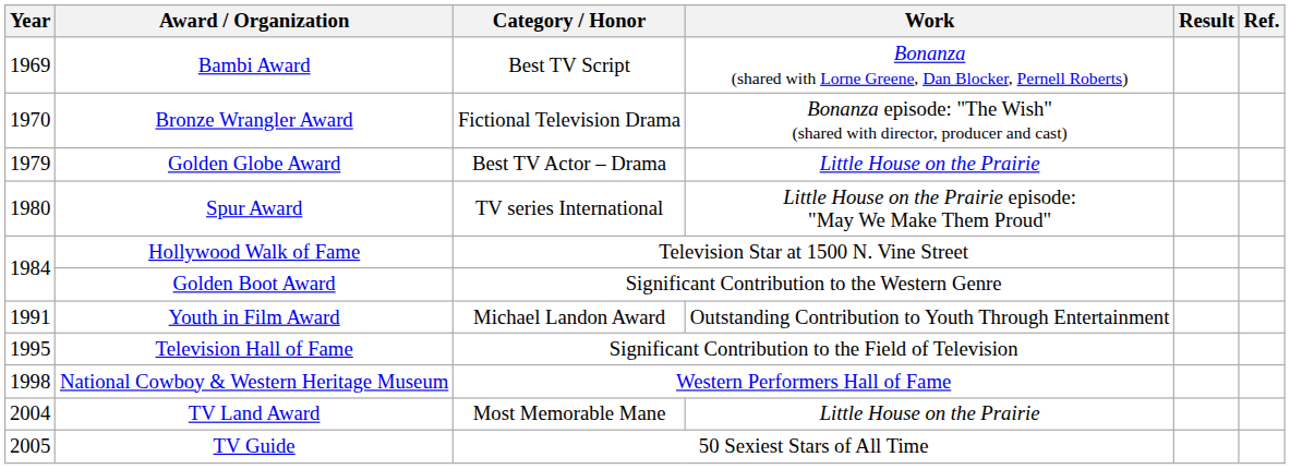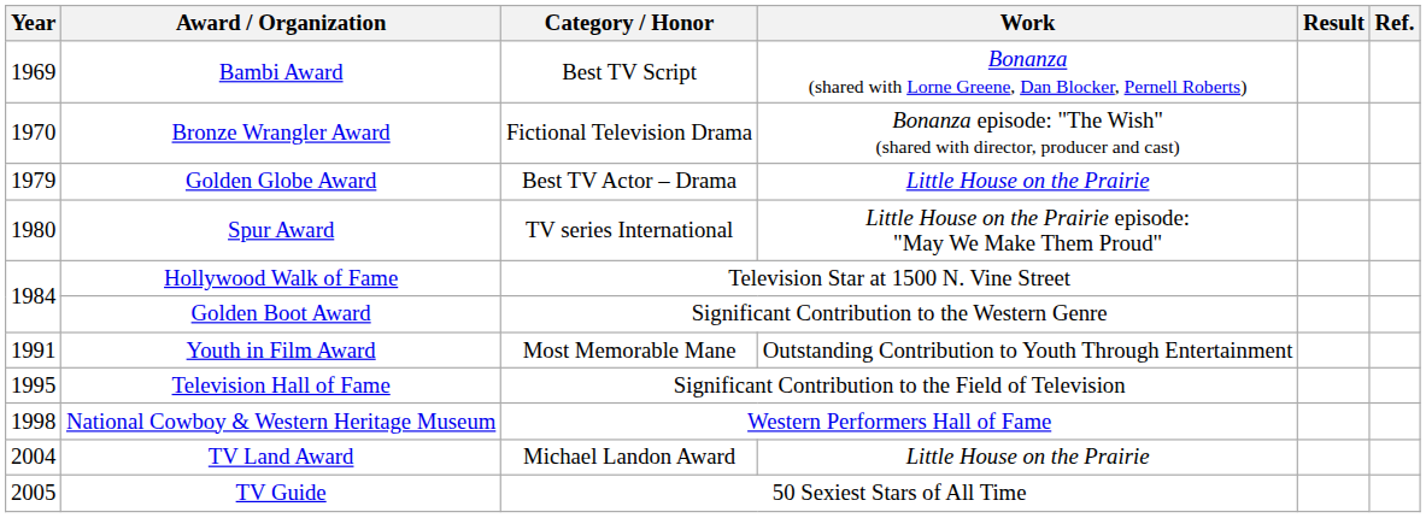 <table class="wikitable" rowspan=5; style="text-align: center; background:#ffffff;">
 <tr>
 <th>Year</th>
 <th>Award / Organization</th>
 <th>Category / Honor</th>
 <th>Work</th>
 <th>Result</th>
 <th>Ref.</th>
 </tr>
 <tr>
 <td>1969</td>
 <td><a href='#'>Bambi Award</a></td>
 <td>Best TV Script</td>
 <td><em><a href='#'>Bonanza</a></em><br><small>(shared with <a href='#'>Lorne Greene</a>, <a href='#'>Dan Blocker</a>, <a href='#'>Pernell Roberts</a>)</small></td>
 <td></td>
 <td></td>
 </tr>
 <tr>
 <td>1970</td>
 <td><a href='#'>Bronze Wrangler Award</a></td>
 <td>Fictional Television Drama</td>
 <td><em>Bonanza</em> episode: "The Wish"<br><small>(shared with director, producer and cast)</small></td>
 <td></td>
 <td></td>
 </tr>
 <tr>
 <td>1979</td>
 <td><a href='#'>Golden Globe Award</a></td>
 <td>Best TV Actor – Drama</td>
 <td><em><a href='#'>Little House on the Prairie</a></em></td>
 <td></td>
 <td></td>
 </tr>
 <tr>
 <td>1980</td>
 <td><a href='#'>Spur Award</a></td>
 <td>TV series International</td>
 <td><em>Little House on the Prairie</em> episode: <br>"May We Make Them Proud"</td>
 <td></td>
 <td></td>
 </tr>
 <tr>
 <td rowspan="2">1984</td>
 <td><a href='#'>Hollywood Walk of Fame</a></td>
 <td colspan=2>Television Star at 1500 N. Vine Street</td>
 <td></td>
 <td></td>
 </tr>
 <tr>
 <td><a href='#'>Golden Boot Award</a></td>
 <td colspan=2>Significant Contribution to the Western Genre</td>
 <td></td>
 <td></td>
 </tr>
 <tr>
 <td>1991</td>
 <td><a href='#'>Youth in Film Award</a></td>
-<td>Michael Landon Award</td>
+<td>Most Memorable Mane</td>
 <td>Outstanding Contribution to Youth Through Entertainment</td>
 <td></td>
 <td></td>
 </tr>
 <tr>
 <td>1995</td>
 <td><a href='#'>Television Hall of Fame</a></td>
 <td colspan=2>Significant Contribution to the Field of Television</td>
 <td></td>
 <td></td>
 </tr>
 <tr>
 <td>1998</td>
 <td><a href='#'>National Cowboy & Western Heritage Museum</a></td>
 <td colspan=2><a href='#'>Western Performers Hall of Fame</a></td>
 <td></td>
 <td></td>
 </tr>
 <tr>
 <td>2004</td>
 <td><a href='#'>TV Land Award</a></td>
-<td>Most Memorable Mane</td>
+<td>Michael Landon Award</td>
 <td><em>Little House on the Prairie</em></td>
 <td></td>
 <td></td>
 </tr>
 <tr>
 <td>2005</td>
 <td><a href='#'>TV Guide</a></td>
 <td colspan=2>50 Sexiest Stars of All Time</td>
 <td></td>
 <td></td>
 </tr>
 </table>
